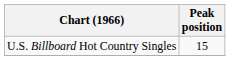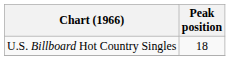 <table class="wikitable sortable">
 <tr>
 <th align="left">Chart (1966)</th>
 <th align="center">Peak<br>position</th>
 </tr>
 <tr>
 <td align="left">U.S. <em>Billboard</em> Hot Country Singles</td>
-<td align="center">15</td>
+<td align="center">18</td>
 </tr>
 <tr>
 </tr>
 </table>
